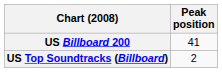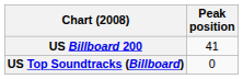 <table class="wikitable plainrowheaders sortable">
 <tr>
 <th>Chart (2008)</th>
 <th>Peak<br>position</th>
 </tr>
 <tr>
 <th scope="row">US <a href='#'><em>Billboard</em> 200</a></th>
 <td align="center">41</td>
 </tr>
 <tr>
 <th scope="row">US <a href='#'>Top Soundtracks</a> (<em><a href='#'>Billboard</a></em>)</th>
-<td align="center">2</td>
+<td align="center">0</td>
 </tr>
 </table>
